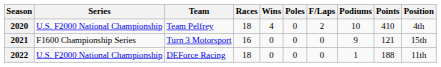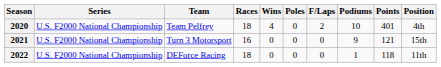 <table class="wikitable" style="font-size: 90%; text-align:center">
 <tr>
 <th>Season</th>
 <th>Series</th>
 <th>Team</th>
 <th>Races</th>
 <th>Wins</th>
 <th><strong>Poles</strong></th>
 <th>F/Laps</th>
 <th>Podiums</th>
 <th>Points</th>
 <th>Position</th>
 </tr>
 <tr>
 <th>2020</th>
 <td align=left><a href='#'>U.S. F2000 National Championship</a></td>
 <td align="left"><a href='#'>Team Pelfrey</a></td>
 <td>18</td>
 <td>4</td>
 <td>0</td>
 <td>2</td>
 <td>10</td>
-<td>410</td>
+<td>401</td>
 <td>4th</td>
 </tr>
 <tr>
 <th>2021</th>
-<td align="left">F1600 Championship Series</td>
+<td align="left"><a href='#'>U.S. F2000 National Championship</a></td>
 <td align="left"><a href='#'>Turn 3 Motorsport</a></td>
 <td>16</td>
 <td>0</td>
 <td>0</td>
 <td>0</td>
 <td>9</td>
 <td>121</td>
 <td>15th</td>
 </tr>
 <tr>
 <th>2022</th>
 <td align=left><a href='#'>U.S. F2000 National Championship</a></td>
 <td align=left><a href='#'>DEForce Racing</a></td>
 <td>18</td>
 <td>0</td>
 <td>0</td>
 <td>0</td>
 <td>1</td>
-<td>188</td>
+<td>118</td>
 <td>11th</td>
 </tr>
 </table>
